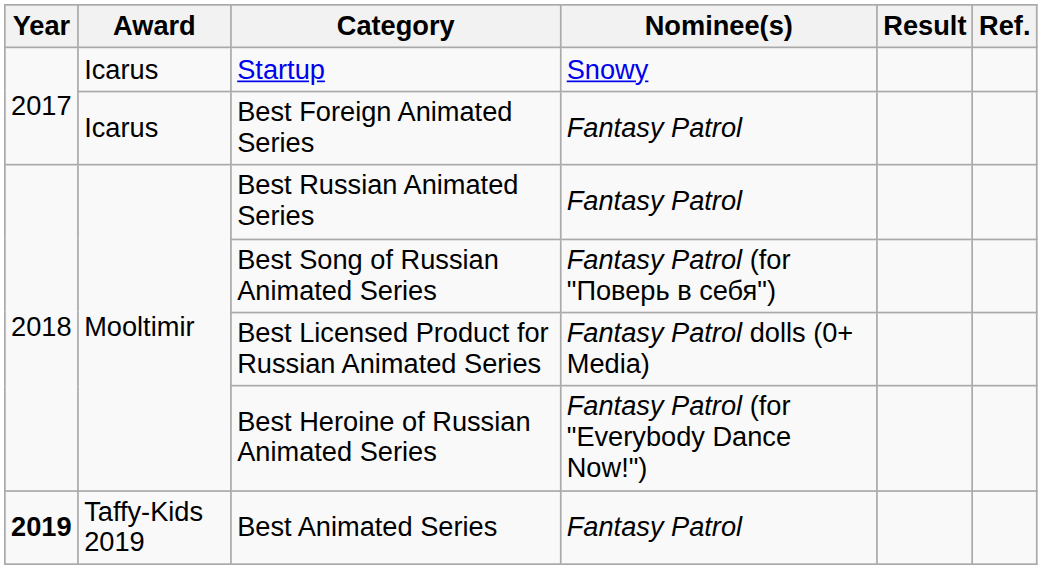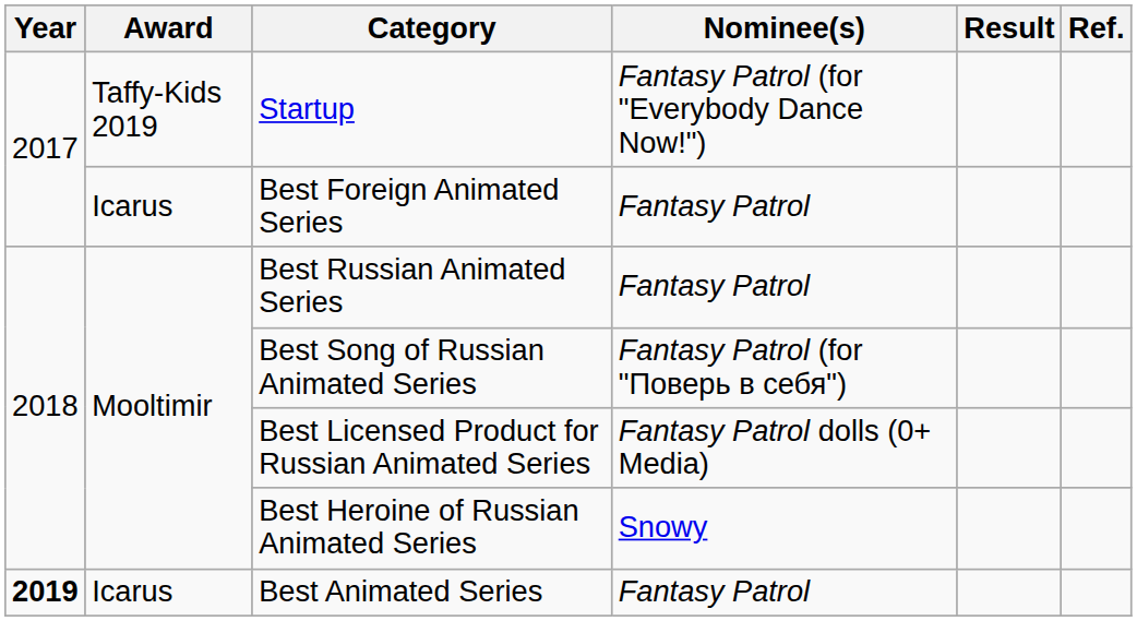 <table class="wikitable">
 <tr>
 <th>Year</th>
 <th>Award</th>
 <th>Category</th>
 <th>Nominee(s)</th>
 <th>Result</th>
 <th>Ref.</th>
 </tr>
 <tr>
 <td rowspan=2>2017</td>
-<td>Icarus</td>
+<td>Taffy-Kids 2019</td>
 <td><a href='#'>Startup</a></td>
-<td><a href='#'>Snowy</a></td>
+<td><em>Fantasy Patrol</em> (for "Everybody Dance Now!")</td>
 <td></td>
 <td></td>
 </tr>
 <tr>
 <td>Icarus</td>
 <td>Best Foreign Animated Series</td>
 <td><em>Fantasy Patrol</em></td>
 <td></td>
 <td></td>
 </tr>
 <tr>
 <td rowspan=4>2018</td>
 <td rowspan=4>Mooltimir</td>
 <td>Best Russian Animated Series</td>
 <td><em>Fantasy Patrol</em></td>
 <td></td>
 <td></td>
 </tr>
 <tr>
 <td>Best Song of Russian Animated Series</td>
 <td><em>Fantasy Patrol</em> (for "Поверь в себя")</td>
 <td></td>
 <td></td>
 </tr>
 <tr>
 <td>Best Licensed Product for Russian Animated Series</td>
 <td><em>Fantasy Patrol</em> dolls (0+ Media)</td>
 <td></td>
 <td></td>
 </tr>
 <tr>
 <td>Best Heroine of Russian Animated Series</td>
-<td><em>Fantasy Patrol</em> (for "Everybody Dance Now!")</td>
+<td><a href='#'>Snowy</a></td>
 <td></td>
 <td></td>
 </tr>
 <tr>
 <td><strong>2019</strong></td>
-<td>Taffy-Kids 2019</td>
+<td>Icarus</td>
 <td>Best Animated Series</td>
 <td><em>Fantasy Patrol</em></td>
 <td></td>
 <td></td>
 </tr>
 </table>
